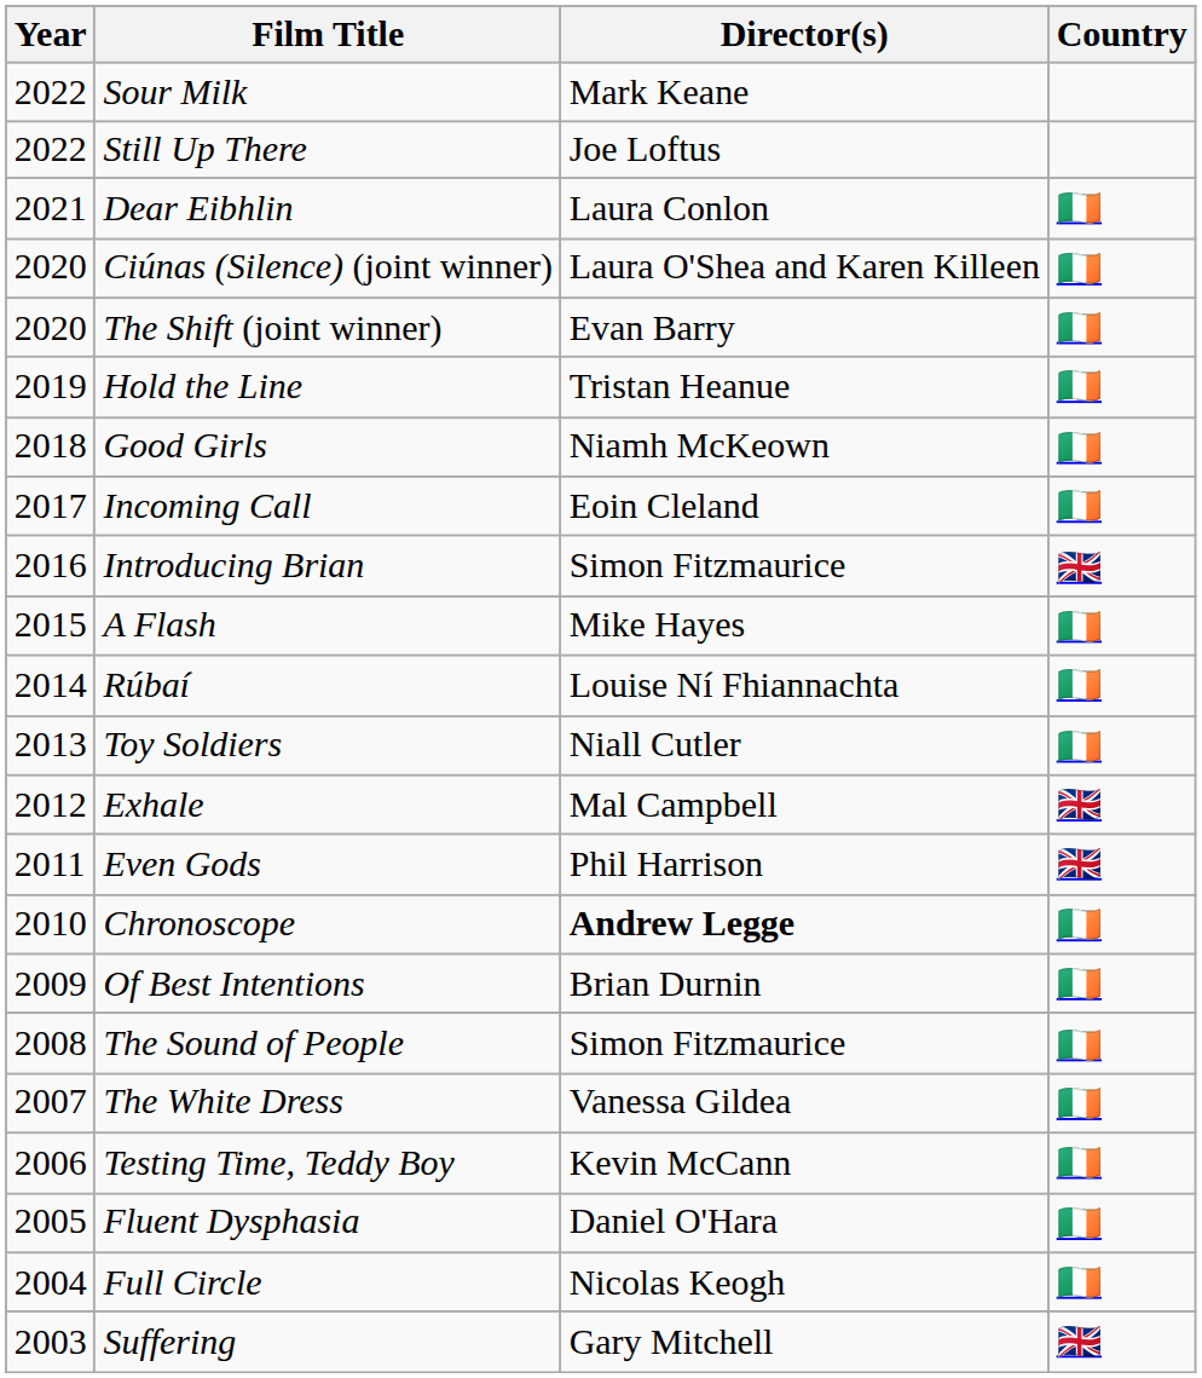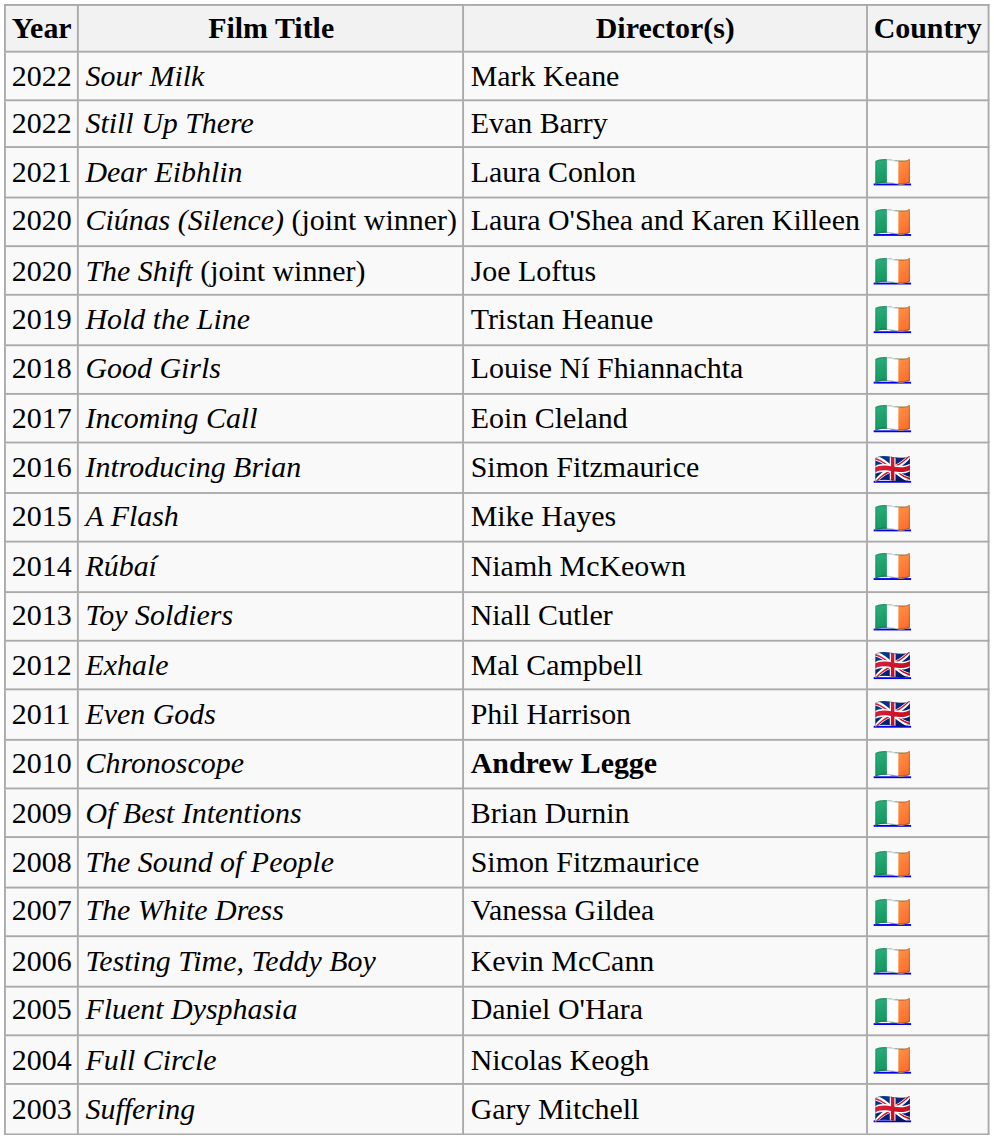 <table class="wikitable">
 <tr>
 <th>Year</th>
 <th>Film Title</th>
 <th>Director(s)</th>
 <th>Country</th>
 </tr>
 <tr>
 <td>2022</td>
 <td><em>Sour Milk</em></td>
 <td>Mark Keane</td>
 <td></td>
 </tr>
 <tr>
 <td>2022</td>
 <td><em>Still Up There</em></td>
-<td>Joe Loftus</td>
+<td>Evan Barry</td>
 <td></td>
 </tr>
 <tr>
 <td>2021</td>
 <td><em>Dear Eibhlin</em></td>
 <td>Laura Conlon</td>
 <td><a href='#'>🇮🇪</a></td>
 </tr>
 <tr>
 <td>2020</td>
 <td><em>Ciúnas (Silence)</em> (joint winner)</td>
 <td>Laura O'Shea and Karen Killeen</td>
 <td><a href='#'>🇮🇪</a></td>
 </tr>
 <tr>
 <td>2020</td>
 <td><em>The Shift</em> (joint winner)</td>
-<td>Evan Barry</td>
+<td>Joe Loftus</td>
 <td><a href='#'>🇮🇪</a></td>
 </tr>
 <tr>
 <td>2019</td>
 <td><em>Hold the Line</em></td>
 <td>Tristan Heanue</td>
 <td><a href='#'>🇮🇪</a></td>
 </tr>
 <tr>
 <td>2018</td>
 <td><em>Good Girls</em></td>
-<td>Niamh McKeown</td>
+<td>Louise Ní Fhiannachta</td>
 <td><a href='#'>🇮🇪</a></td>
 </tr>
 <tr>
 <td>2017</td>
 <td><em>Incoming Call</em></td>
 <td>Eoin Cleland</td>
 <td><a href='#'>🇮🇪</a></td>
 </tr>
 <tr>
 <td>2016</td>
 <td><em>Introducing Brian</em></td>
 <td>Simon Fitzmaurice</td>
 <td><a href='#'>🇬🇧</a></td>
 </tr>
 <tr>
 <td>2015</td>
 <td><em>A Flash</em></td>
 <td>Mike Hayes</td>
 <td><a href='#'>🇮🇪</a></td>
 </tr>
 <tr>
 <td>2014</td>
 <td><em>Rúbaí</em></td>
-<td>Louise Ní Fhiannachta</td>
+<td>Niamh McKeown</td>
 <td><a href='#'>🇮🇪</a></td>
 </tr>
 <tr>
 <td>2013</td>
 <td><em>Toy Soldiers</em></td>
 <td>Niall Cutler</td>
 <td><a href='#'>🇮🇪</a></td>
 </tr>
 <tr>
 <td>2012</td>
 <td><em>Exhale</em></td>
 <td>Mal Campbell</td>
 <td><a href='#'>🇬🇧</a></td>
 </tr>
 <tr>
 <td>2011</td>
 <td><em>Even Gods</em></td>
 <td>Phil Harrison</td>
 <td><a href='#'>🇬🇧</a></td>
 </tr>
 <tr>
 <td>2010</td>
 <td><em>Chronoscope</em></td>
 <td><strong>Andrew Legge</strong></td>
 <td><a href='#'>🇮🇪</a></td>
 </tr>
 <tr>
 <td>2009</td>
 <td><em>Of Best Intentions</em></td>
 <td>Brian Durnin</td>
 <td><a href='#'>🇮🇪</a></td>
 </tr>
 <tr>
 <td>2008</td>
 <td><em>The Sound of People</em></td>
 <td>Simon Fitzmaurice</td>
 <td><a href='#'>🇮🇪</a></td>
 </tr>
 <tr>
 <td>2007</td>
 <td><em>The White Dress</em></td>
 <td>Vanessa Gildea</td>
 <td><a href='#'>🇮🇪</a></td>
 </tr>
 <tr>
 <td>2006</td>
 <td><em>Testing Time, Teddy Boy</em></td>
 <td>Kevin McCann</td>
 <td><a href='#'>🇮🇪</a></td>
 </tr>
 <tr>
 <td>2005</td>
 <td><em>Fluent Dysphasia</em></td>
 <td>Daniel O'Hara</td>
 <td><a href='#'>🇮🇪</a></td>
 </tr>
 <tr>
 <td>2004</td>
 <td><em>Full Circle</em></td>
 <td>Nicolas Keogh</td>
 <td><a href='#'>🇮🇪</a></td>
 </tr>
 <tr>
 <td>2003</td>
 <td><em>Suffering</em></td>
 <td>Gary Mitchell</td>
 <td><a href='#'>🇬🇧</a></td>
 </tr>
 </table>
